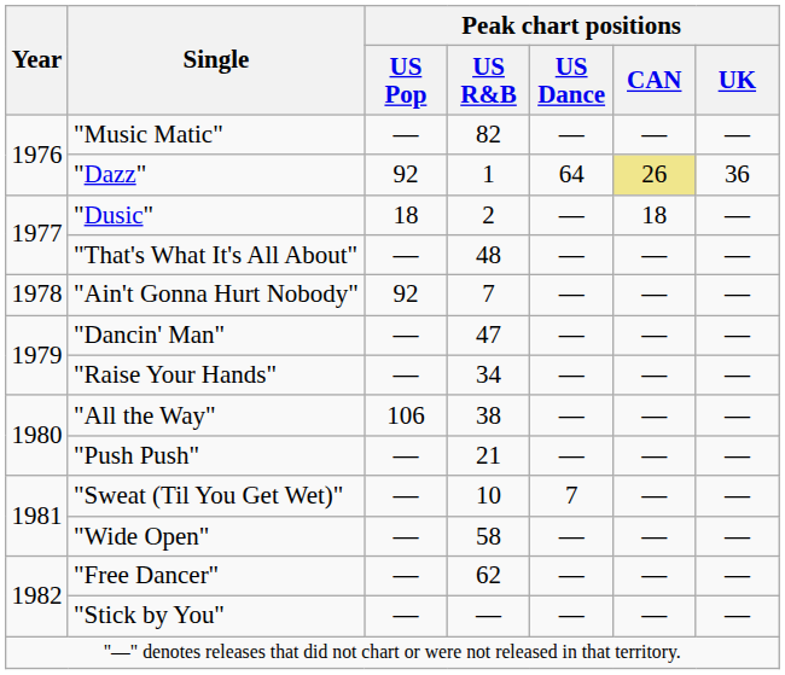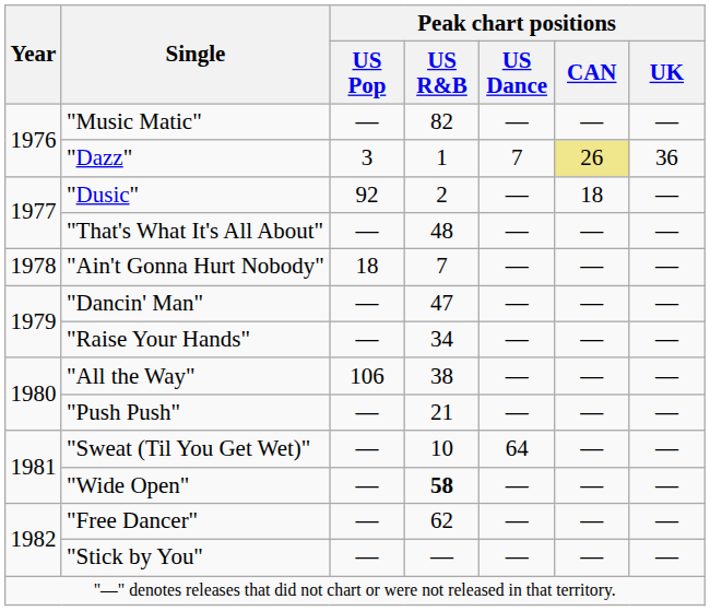 <table class="wikitable">
 <tr>
 <th scope="col" rowspan="2">Year</th>
 <th scope="col" rowspan="2">Single</th>
 <th scope="col" colspan="5">Peak chart positions</th>
 </tr>
 <tr>
 <th style="width:45px;"><a href='#'>US Pop</a><br></th>
 <th style="width:45px;"><a href='#'>US R&B</a><br></th>
 <th style="width:45px;"><a href='#'>US Dance</a><br></th>
 <th style="width:45px;"><a href='#'>CAN</a><br></th>
 <th style="width:45px;"><a href='#'>UK</a><br></th>
 </tr>
 <tr>
 <td rowspan="2">1976</td>
 <td>"Music Matic"</td>
 <td align=center>―</td>
 <td align=center>82</td>
 <td align=center>―</td>
 <td align=center>―</td>
 <td align=center>―</td>
 </tr>
 <tr>
 <td>"<a href='#'>Dazz</a>"</td>
-<td align=center>92</td>
+<td align=center>3</td>
 <td align=center>1</td>
-<td align=center>64</td>
+<td align=center>7</td>
 <td align=center style="background: khaki;">26</td>
 <td align=center>36</td>
 </tr>
 <tr>
 <td rowspan="2">1977</td>
 <td>"<a href='#'>Dusic</a>"</td>
-<td align=center>18</td>
+<td align=center>92</td>
 <td align=center>2</td>
 <td align=center>―</td>
 <td align=center>18</td>
 <td align=center>―</td>
 </tr>
 <tr>
 <td>"That's What It's All About"</td>
 <td align=center>―</td>
 <td align=center>48</td>
 <td align=center>―</td>
 <td align=center>―</td>
 <td align=center>―</td>
 </tr>
 <tr>
 <td rowspan="1">1978</td>
 <td>"Ain't Gonna Hurt Nobody"</td>
-<td align=center>92</td>
+<td align=center>18</td>
 <td align=center>7</td>
 <td align=center>―</td>
 <td align=center>―</td>
 <td align=center>―</td>
 </tr>
 <tr>
 <td rowspan="2">1979</td>
 <td>"Dancin' Man"</td>
 <td align=center>―</td>
 <td align=center>47</td>
 <td align=center>―</td>
 <td align=center>―</td>
 <td align=center>―</td>
 </tr>
 <tr>
 <td>"Raise Your Hands"</td>
 <td align=center>―</td>
 <td align=center>34</td>
 <td align=center>―</td>
 <td align=center>―</td>
 <td align=center>―</td>
 </tr>
 <tr>
 <td rowspan="2">1980</td>
 <td>"All the Way"</td>
 <td align=center>106</td>
 <td align=center>38</td>
 <td align=center>―</td>
 <td align=center>―</td>
 <td align=center>―</td>
 </tr>
 <tr>
 <td>"Push Push"</td>
 <td align=center>―</td>
 <td align=center>21</td>
 <td align=center>―</td>
 <td align=center>―</td>
 <td align=center>―</td>
 </tr>
 <tr>
 <td rowspan="2">1981</td>
 <td>"Sweat (Til You Get Wet)"</td>
 <td align=center>―</td>
 <td align=center>10</td>
-<td align=center>7</td>
+<td align=center>64</td>
 <td align=center>―</td>
 <td align=center>―</td>
 </tr>
 <tr>
 <td>"Wide Open"</td>
 <td align=center>―</td>
-<td align=center>58</td>
+<td align=center><strong>58</strong></td>
 <td align=center>―</td>
 <td align=center>―</td>
 <td align=center>―</td>
 </tr>
 <tr>
 <td rowspan="2">1982</td>
 <td>"Free Dancer"</td>
 <td align=center>―</td>
 <td align=center>62</td>
 <td align=center>―</td>
 <td align=center>―</td>
 <td align=center>―</td>
 </tr>
 <tr>
 <td>"Stick by You"</td>
 <td align=center>―</td>
 <td align=center>―</td>
 <td align=center>―</td>
 <td align=center>―</td>
 <td align=center>―</td>
 </tr>
 <tr>
 <td colspan="7" style="text-align:center; font-size:9pt;">"—" denotes releases that did not chart or were not released in that territory.</td>
 </tr>
 </table>
